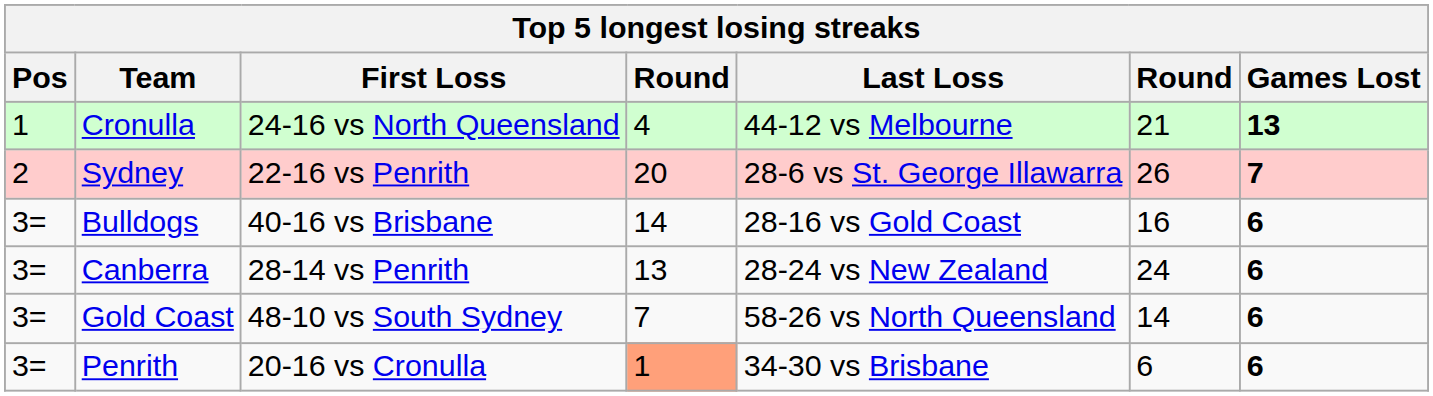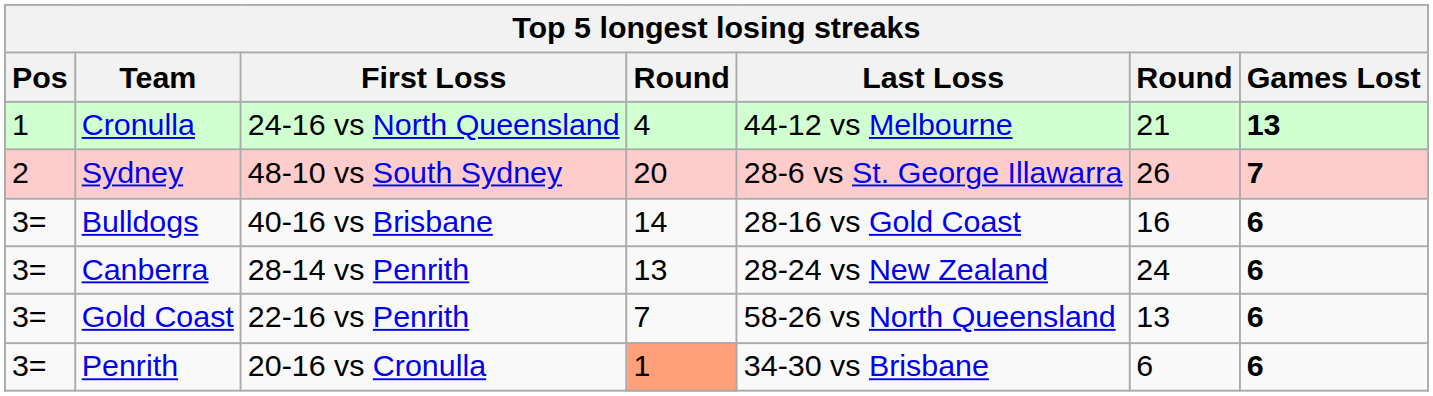 <table class="wikitable">
 <tr>
 <th colspan=9>Top 5 longest losing streaks</th>
 </tr>
 <tr>
 <th>Pos</th>
 <th>Team</th>
 <th>First Loss</th>
 <th>Round</th>
 <th>Last Loss</th>
 <th>Round</th>
 <th>Games Lost</th>
 </tr>
 <tr style="background:#d0ffd0; text-align:left;">
 <td>1</td>
 <td> <a href='#'>Cronulla</a></td>
 <td>24-16 vs  <a href='#'>North Queensland</a></td>
 <td>4</td>
 <td>44-12 vs  <a href='#'>Melbourne</a></td>
 <td>21</td>
 <td><strong>13</strong></td>
 </tr>
 <tr style="background:#fcc; text-align:left;">
 <td>2</td>
 <td> <a href='#'>Sydney</a></td>
-<td>22-16 vs  <a href='#'>Penrith</a></td>
+<td>48-10 vs  <a href='#'>South Sydney</a></td>
 <td>20</td>
 <td>28-6 vs  <a href='#'>St. George Illawarra</a></td>
 <td>26</td>
 <td><strong>7</strong></td>
 </tr>
 <tr style="text-align:left;">
 <td>3=</td>
 <td> <a href='#'>Bulldogs</a></td>
 <td>40-16 vs  <a href='#'>Brisbane</a></td>
 <td>14</td>
 <td>28-16 vs  <a href='#'>Gold Coast</a></td>
 <td>16</td>
 <td><strong>6</strong></td>
 </tr>
 <tr style="text-align:left;">
 <td>3=</td>
 <td> <a href='#'>Canberra</a></td>
 <td>28-14 vs  <a href='#'>Penrith</a></td>
 <td>13</td>
 <td>28-24 vs  <a href='#'>New Zealand</a></td>
 <td>24</td>
 <td><strong>6</strong></td>
 </tr>
 <tr style="text-align:left;">
 <td>3=</td>
 <td> <a href='#'>Gold Coast</a></td>
-<td>48-10 vs  <a href='#'>South Sydney</a></td>
+<td>22-16 vs  <a href='#'>Penrith</a></td>
 <td>7</td>
 <td>58-26 vs  <a href='#'>North Queensland</a></td>
-<td>14</td>
+<td>13</td>
 <td><strong>6</strong></td>
 </tr>
 <tr style="text-align:left;">
 <td>3=</td>
 <td> <a href='#'>Penrith</a></td>
 <td>20-16 vs  <a href='#'>Cronulla</a></td>
 <td style="background: lightsalmon;">1</td>
 <td>34-30 vs  <a href='#'>Brisbane</a></td>
 <td>6</td>
 <td><strong>6</strong></td>
 </tr>
 </table>
